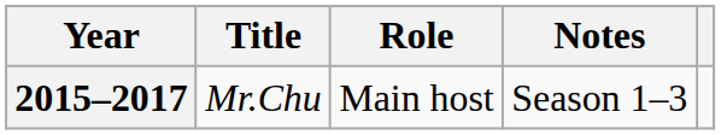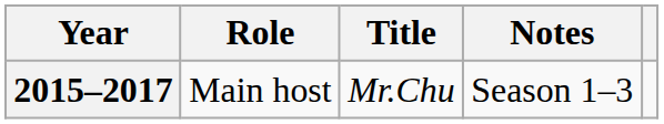 <table class="wikitable plainrowheaders">
 <tr>
 <th scope="col">Year</th>
+<th scope="col">Role</th>
 <th scope="col">Title</th>
-<th scope="col">Role</th>
 <th scope="col">Notes</th>
 <th scope="col" class="unsortable"></th>
 </tr>
 <tr>
 <th scope="row">2015–2017</th>
+<td>Main host</td>
 <td><em>Mr.Chu</em></td>
-<td>Main host</td>
 <td>Season 1–3</td>
 <td style="text-align:center"></td>
 </tr>
 </table>
